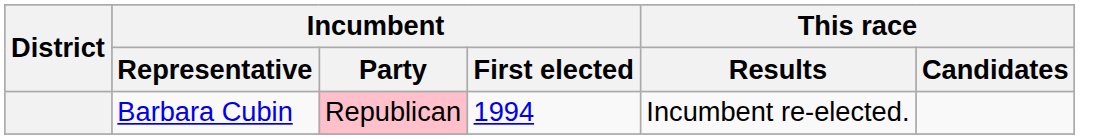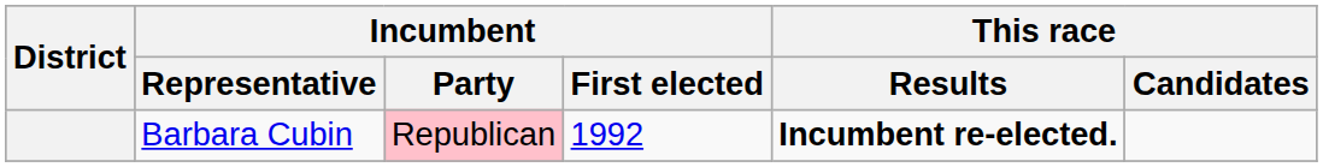 <table class=wikitable>
 <tr>
 <th rowspan=2>District</th>
 <th colspan=3>Incumbent</th>
 <th colspan=2>This race</th>
 </tr>
 <tr>
 <th>Representative</th>
 <th>Party</th>
 <th>First elected</th>
 <th>Results</th>
 <th>Candidates</th>
 </tr>
 <tr>
 <th></th>
 <td><a href='#'>Barbara Cubin</a></td>
 <td style="background: pink;">Republican</td>
-<td><a href='#'>1994</a></td>
-<td>Incumbent re-elected.</td>
+<td><a href='#'>1992</a></td>
+<td><strong>Incumbent re-elected.</strong></td>
 <td nowrap></td>
 </tr>
 </table>
